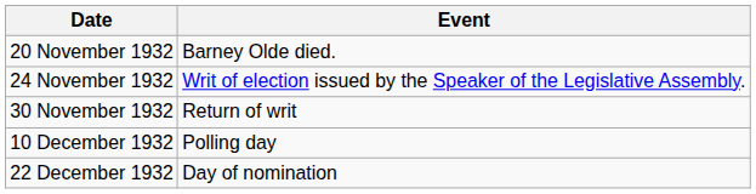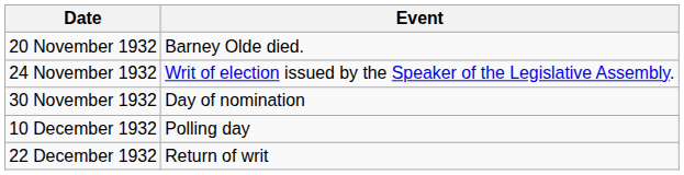 <table class="wikitable">
 <tr>
 <th>Date</th>
 <th>Event</th>
 </tr>
 <tr>
 <td>20 November 1932</td>
 <td>Barney Olde died.</td>
 </tr>
 <tr>
 <td>24 November 1932</td>
 <td><a href='#'>Writ of election</a> issued by the <a href='#'>Speaker of the Legislative Assembly</a>.</td>
 </tr>
 <tr>
 <td>30 November 1932</td>
-<td>Return of writ</td>
+<td>Day of nomination</td>
 </tr>
 <tr>
 <td>10 December 1932</td>
 <td>Polling day</td>
 </tr>
 <tr>
 <td>22 December 1932</td>
-<td>Day of nomination</td>
+<td>Return of writ</td>
 </tr>
 </table>
